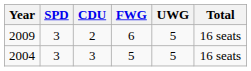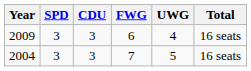 <table class="wikitable" width="300">
 <tr>
 <th>Year</th>
 <th><a href='#'>SPD</a></th>
 <th><a href='#'>CDU</a></th>
 <th><a href='#'>FWG</a></th>
 <th>UWG</th>
 <th>Total</th>
 </tr>
 <tr align="center">
 <td>2009</td>
 <td>3</td>
-<td>2</td>
+<td>3</td>
 <td>6</td>
-<td>5</td>
+<td>4</td>
 <td>16 seats</td>
 </tr>
 <tr align="center">
 <td>2004</td>
 <td>3</td>
 <td>3</td>
-<td>5</td>
+<td>7</td>
 <td>5</td>
 <td>16 seats</td>
 </tr>
 </table>
